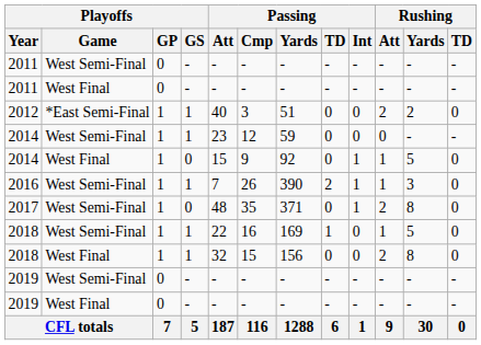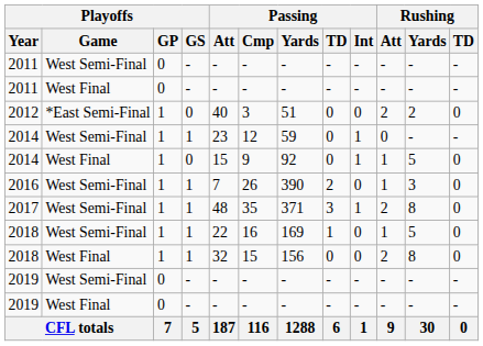 <table class="wikitable">
 <tr>
 <th colspan="4">Playoffs</th>
 <th colspan="5">Passing</th>
 <th colspan="3">Rushing</th>
 </tr>
 <tr>
 <th>Year</th>
 <th>Game</th>
 <th>GP</th>
 <th>GS</th>
 <th>Att</th>
 <th>Cmp</th>
 <th>Yards</th>
 <th>TD</th>
 <th>Int</th>
 <th>Att</th>
 <th>Yards</th>
 <th>TD</th>
 </tr>
 <tr>
 <td>2011</td>
 <td>West Semi-Final</td>
 <td>0</td>
 <td>-</td>
 <td>-</td>
 <td>-</td>
 <td>-</td>
 <td>-</td>
 <td>-</td>
 <td>-</td>
 <td>-</td>
 <td>-</td>
 </tr>
 <tr>
 <td>2011</td>
 <td>West Final</td>
 <td>0</td>
 <td>-</td>
 <td>-</td>
 <td>-</td>
 <td>-</td>
 <td>-</td>
 <td>-</td>
 <td>-</td>
 <td>-</td>
 <td>-</td>
 </tr>
 <tr>
 <td>2012</td>
 <td>*East Semi-Final</td>
 <td>1</td>
-<td>1</td>
+<td>0</td>
 <td>40</td>
 <td>3</td>
 <td>51</td>
 <td>0</td>
 <td>0</td>
 <td>2</td>
 <td>2</td>
 <td>0</td>
 </tr>
 <tr>
 <td>2014</td>
 <td>West Semi-Final</td>
 <td>1</td>
 <td>1</td>
 <td>23</td>
 <td>12</td>
 <td>59</td>
 <td>0</td>
-<td>0</td>
+<td>1</td>
 <td>0</td>
 <td>-</td>
 <td>-</td>
 </tr>
 <tr>
 <td>2014</td>
 <td>West Final</td>
 <td>1</td>
 <td>0</td>
 <td>15</td>
 <td>9</td>
 <td>92</td>
 <td>0</td>
 <td>1</td>
 <td>1</td>
 <td>5</td>
 <td>0</td>
 </tr>
 <tr>
 <td>2016</td>
 <td>West Semi-Final</td>
 <td>1</td>
 <td>1</td>
 <td>7</td>
 <td>26</td>
 <td>390</td>
 <td>2</td>
-<td>1</td>
+<td>0</td>
 <td>1</td>
 <td>3</td>
 <td>0</td>
 </tr>
 <tr>
 <td>2017</td>
 <td>West Semi-Final</td>
 <td>1</td>
-<td>0</td>
+<td>1</td>
 <td>48</td>
 <td>35</td>
 <td>371</td>
-<td>0</td>
+<td>3</td>
 <td>1</td>
 <td>2</td>
 <td>8</td>
 <td>0</td>
 </tr>
 <tr>
 <td>2018</td>
 <td>West Semi-Final</td>
 <td>1</td>
 <td>1</td>
 <td>22</td>
 <td>16</td>
 <td>169</td>
 <td>1</td>
 <td>0</td>
 <td>1</td>
 <td>5</td>
 <td>0</td>
 </tr>
 <tr>
 <td>2018</td>
 <td>West Final</td>
 <td>1</td>
 <td>1</td>
 <td>32</td>
 <td>15</td>
 <td>156</td>
 <td>0</td>
 <td>0</td>
 <td>2</td>
 <td>8</td>
 <td>0</td>
 </tr>
 <tr>
 <td>2019</td>
 <td>West Semi-Final</td>
 <td>0</td>
 <td>-</td>
 <td>-</td>
 <td>-</td>
 <td>-</td>
 <td>-</td>
 <td>-</td>
 <td>-</td>
 <td>-</td>
 <td>-</td>
 </tr>
 <tr>
 <td>2019</td>
 <td>West Final</td>
 <td>0</td>
 <td>-</td>
 <td>-</td>
 <td>-</td>
 <td>-</td>
 <td>-</td>
 <td>-</td>
 <td>-</td>
 <td>-</td>
 <td>-</td>
 </tr>
 <tr>
 <th colspan="2"><a href='#'>CFL</a> totals</th>
 <th>7</th>
 <th>5</th>
 <th>187</th>
 <th>116</th>
 <th>1288</th>
 <th>6</th>
 <th>1</th>
 <th>9</th>
 <th>30</th>
 <th>0</th>
 </tr>
 </table>
